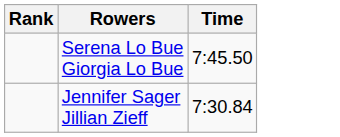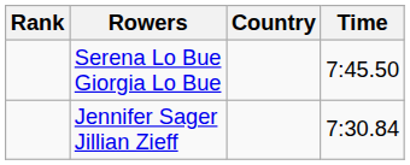 <table class="wikitable" style="text-align:center">
 <tr>
 <th>Rank</th>
 <th>Rowers</th>
+<th>Country</th>
 <th>Time</th>
 </tr>
 <tr>
 <td></td>
 <td align="left"><a href='#'>Serena Lo Bue</a><br><a href='#'>Giorgia Lo Bue</a></td>
+<td align="left"></td>
 <td>7:45.50</td>
 </tr>
 <tr>
 <td></td>
 <td align="left"><a href='#'>Jennifer Sager</a><br><a href='#'>Jillian Zieff</a></td>
+<td align="left"></td>
 <td>7:30.84</td>
 </tr>
 </table>
